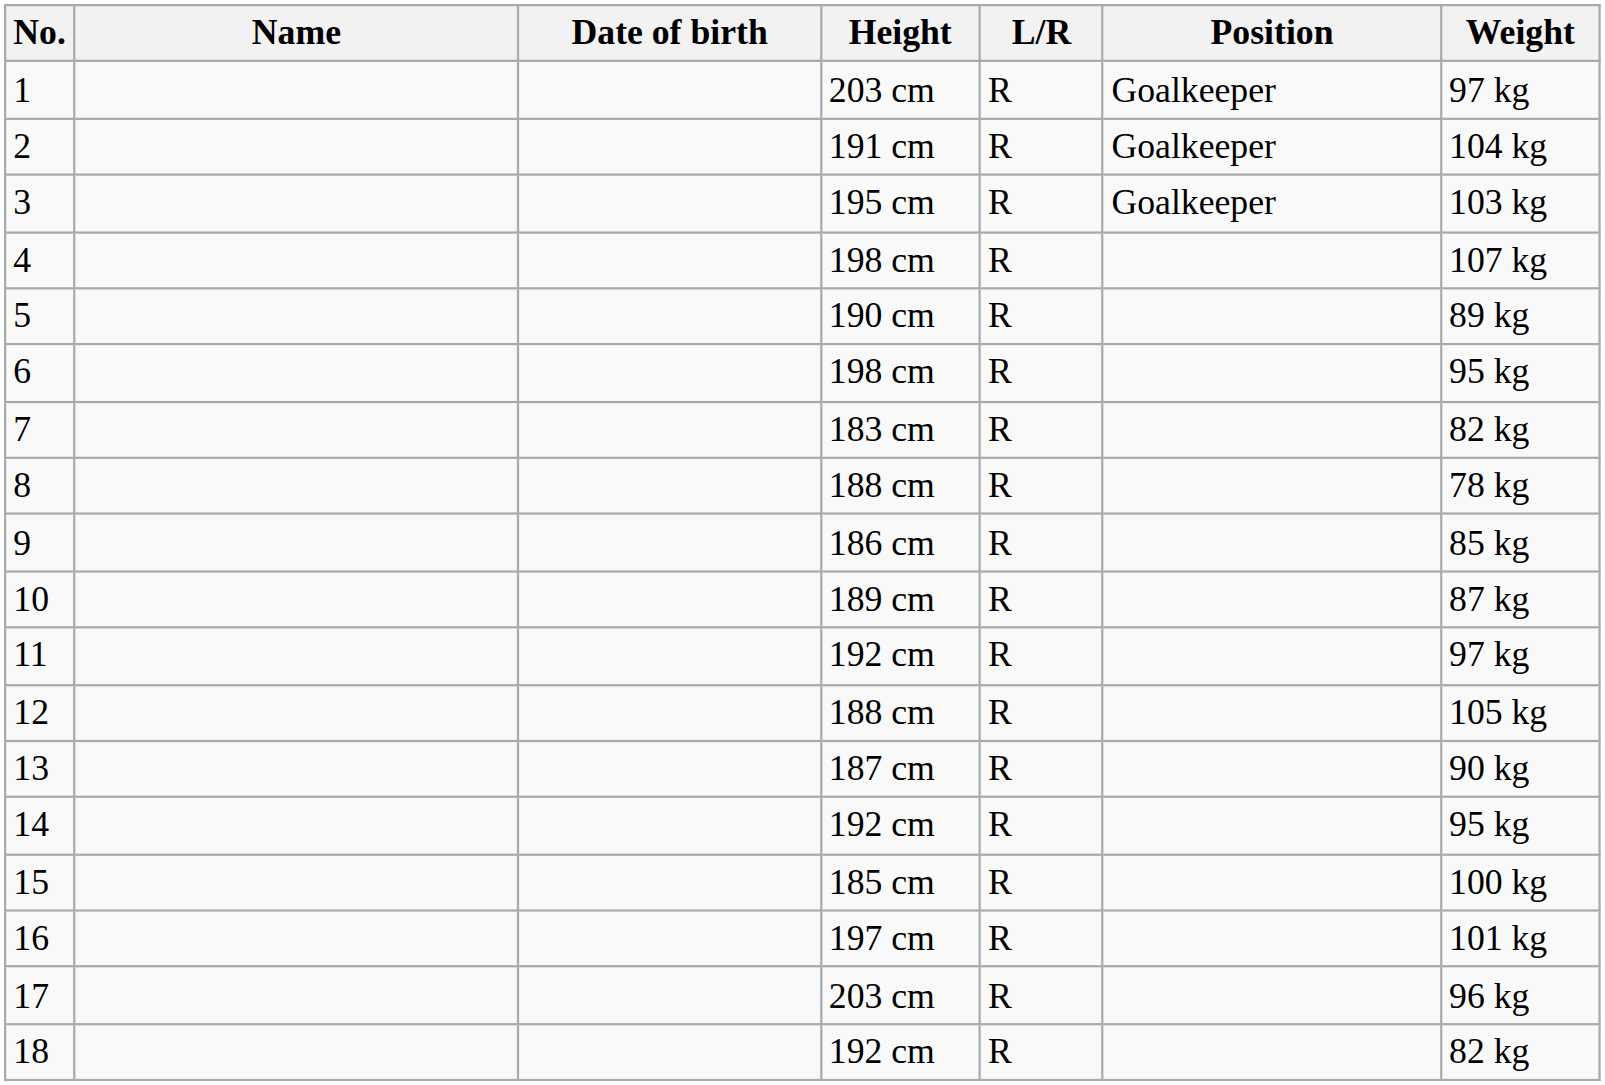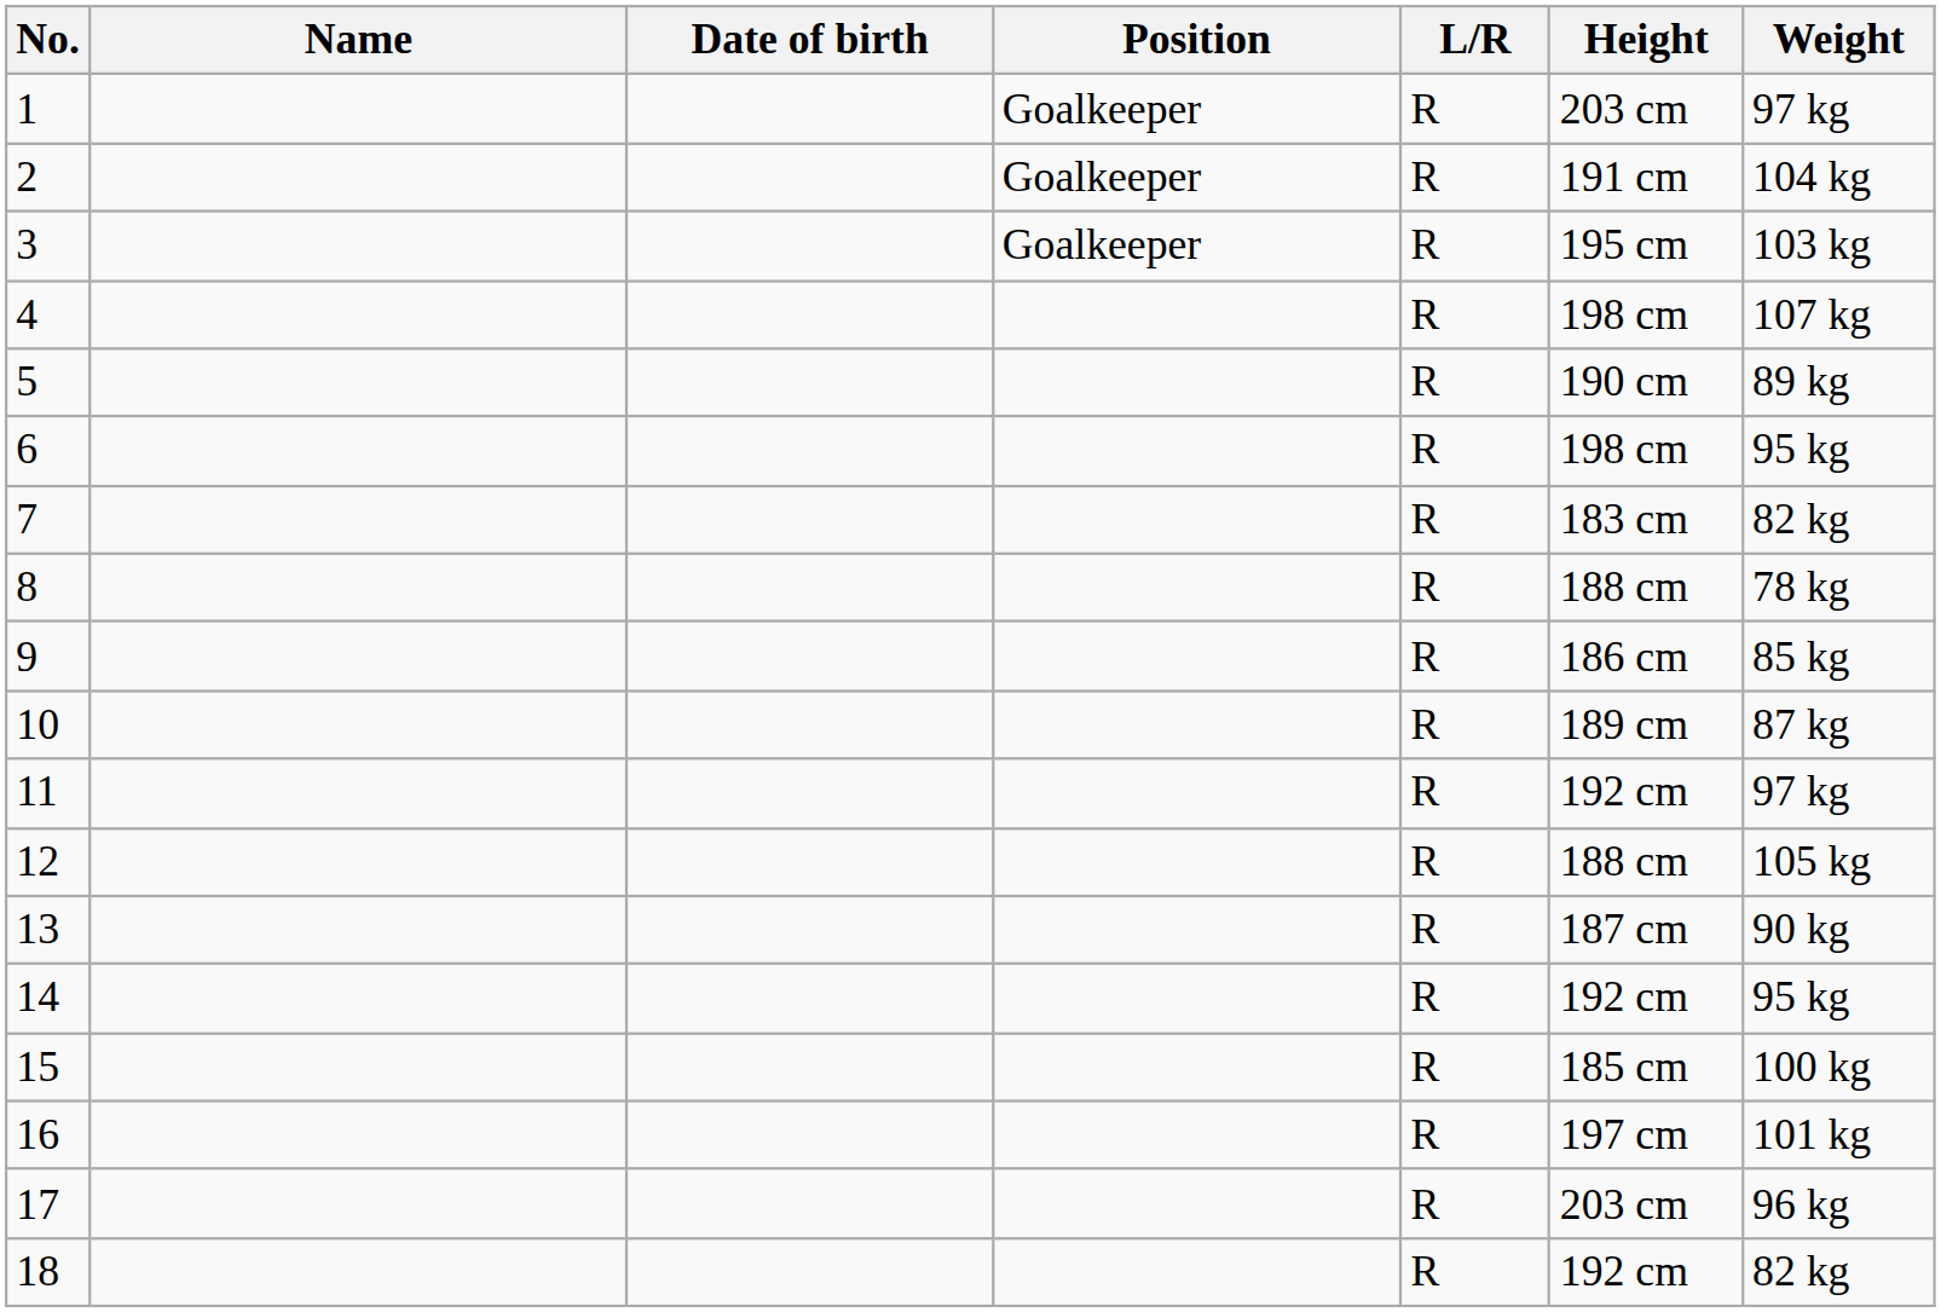 <table class="wikitable sortable" style=font-size:100%; text-align:center;>
 <tr>
 <th>No.</th>
 <th style=width:12em>Name</th>
 <th style=width:8em>Date of birth</th>
+<th style=width:9em>Position</th>
+<th style=width:3em>L/R</th>
 <th style=width:4em>Height</th>
-<th style=width:3em>L/R</th>
-<th style=width:9em>Position</th>
 <th style=width:4em>Weight</th>
 </tr>
 <tr>
 <td>1</td>
 <td align=left></td>
 <td align=right></td>
+<td>Goalkeeper</td>
+<td>R</td>
 <td>203 cm</td>
-<td>R</td>
-<td>Goalkeeper</td>
 <td>97 kg</td>
 </tr>
 <tr>
 <td>2</td>
 <td align=left></td>
 <td align=right></td>
+<td>Goalkeeper</td>
+<td>R</td>
 <td>191 cm</td>
-<td>R</td>
-<td>Goalkeeper</td>
 <td>104 kg</td>
 </tr>
 <tr>
 <td>3</td>
 <td align=left></td>
 <td align=right></td>
+<td>Goalkeeper</td>
+<td>R</td>
 <td>195 cm</td>
-<td>R</td>
-<td>Goalkeeper</td>
 <td>103 kg</td>
 </tr>
 <tr>
 <td>4</td>
 <td align=left></td>
 <td align=right></td>
+<td></td>
+<td>R</td>
 <td>198 cm</td>
-<td>R</td>
-<td></td>
 <td>107 kg</td>
 </tr>
 <tr>
 <td>5</td>
 <td align=left></td>
 <td align=right></td>
+<td></td>
+<td>R</td>
 <td>190 cm</td>
-<td>R</td>
-<td></td>
 <td>89 kg</td>
 </tr>
 <tr>
 <td>6</td>
 <td align=left></td>
 <td align=right></td>
+<td></td>
+<td>R</td>
 <td>198 cm</td>
-<td>R</td>
-<td></td>
 <td>95 kg</td>
 </tr>
 <tr>
 <td>7</td>
 <td align=left></td>
 <td align=right></td>
+<td></td>
+<td>R</td>
 <td>183 cm</td>
-<td>R</td>
-<td></td>
 <td>82 kg</td>
 </tr>
 <tr>
 <td>8</td>
 <td align=left></td>
 <td align=right></td>
+<td></td>
+<td>R</td>
 <td>188 cm</td>
-<td>R</td>
-<td></td>
 <td>78 kg</td>
 </tr>
 <tr>
 <td>9</td>
 <td align=left></td>
 <td align=right></td>
+<td></td>
+<td>R</td>
 <td>186 cm</td>
-<td>R</td>
-<td></td>
 <td>85 kg</td>
 </tr>
 <tr>
 <td>10</td>
 <td align=left></td>
 <td align=right></td>
+<td></td>
+<td>R</td>
 <td>189 cm</td>
-<td>R</td>
-<td></td>
 <td>87 kg</td>
 </tr>
 <tr>
 <td>11</td>
 <td align=left></td>
 <td align=right></td>
+<td></td>
+<td>R</td>
 <td>192 cm</td>
-<td>R</td>
-<td></td>
 <td>97 kg</td>
 </tr>
 <tr>
 <td>12</td>
 <td align=left></td>
 <td align=right></td>
+<td></td>
+<td>R</td>
 <td>188 cm</td>
-<td>R</td>
-<td></td>
 <td>105 kg</td>
 </tr>
 <tr>
 <td>13</td>
 <td align=left></td>
 <td align=right></td>
+<td></td>
+<td>R</td>
 <td>187 cm</td>
-<td>R</td>
-<td></td>
 <td>90 kg</td>
 </tr>
 <tr>
 <td>14</td>
 <td align=left></td>
 <td align=right></td>
+<td></td>
+<td>R</td>
 <td>192 cm</td>
-<td>R</td>
-<td></td>
 <td>95 kg</td>
 </tr>
 <tr>
 <td>15</td>
 <td align=left></td>
 <td align=right></td>
+<td></td>
+<td>R</td>
 <td>185 cm</td>
-<td>R</td>
-<td></td>
 <td>100 kg</td>
 </tr>
 <tr>
 <td>16</td>
 <td align=left></td>
 <td align=right></td>
+<td></td>
+<td>R</td>
 <td>197 cm</td>
-<td>R</td>
-<td></td>
 <td>101 kg</td>
 </tr>
 <tr>
 <td>17</td>
 <td align=left></td>
 <td align=right></td>
+<td></td>
+<td>R</td>
 <td>203 cm</td>
-<td>R</td>
-<td></td>
 <td>96 kg</td>
 </tr>
 <tr>
 <td>18</td>
 <td align=left></td>
 <td align=right></td>
+<td></td>
+<td>R</td>
 <td>192 cm</td>
-<td>R</td>
-<td></td>
 <td>82 kg</td>
 </tr>
 </table>
